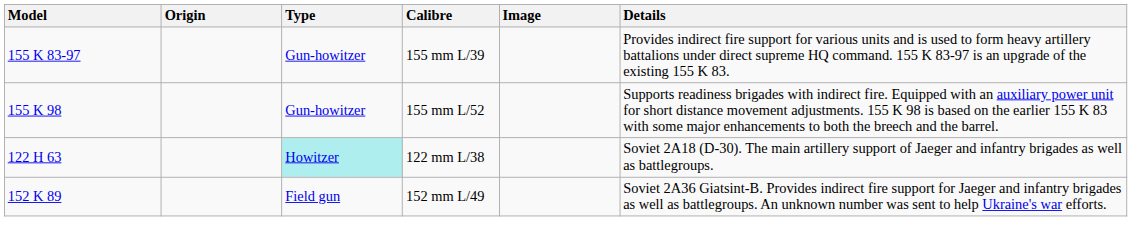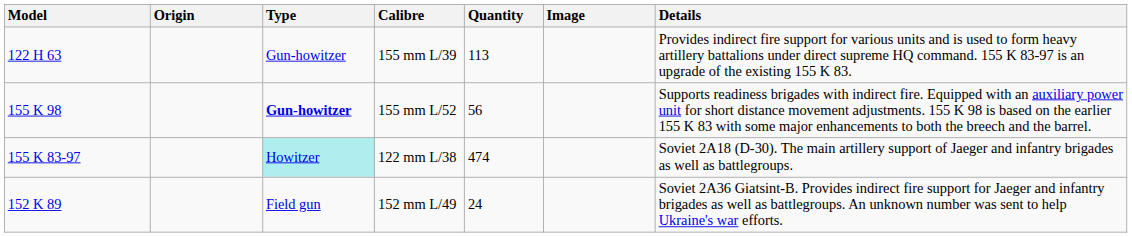 <table class="wikitable">
 <tr>
 <th style="text-align: left; width:13%;">Model</th>
 <th style="text-align: left; width:10%;">Origin</th>
 <th style="text-align: left; width:10%;">Type</th>
 <th style="text-align: left; width:8%;">Calibre</th>
+<th style="text-align: left; width:7%;">Quantity</th>
 <th style="text-align: left; width:10%;">Image</th>
 <th style="text-align: left; width:42%;">Details</th>
 </tr>
 <tr>
-<td><a href='#'>155 K 83-97</a></td>
+<td><a href='#'>122 H 63</a></td>
 <td></td>
 <td><a href='#'>Gun-howitzer</a></td>
 <td>155 mm L/39</td>
+<td>113</td>
 <td></td>
 <td>Provides indirect fire support for various units and is used to form heavy artillery battalions under direct supreme HQ command. 155 K 83-97 is an upgrade of the existing 155 K 83.</td>
 </tr>
 <tr>
 <td><a href='#'>155 K 98</a></td>
 <td></td>
-<td><a href='#'>Gun-howitzer</a></td>
+<td><strong><a href='#'>Gun-howitzer</a></strong></td>
 <td>155 mm L/52</td>
+<td>56</td>
 <td></td>
 <td>Supports readiness brigades with indirect fire. Equipped with an <a href='#'>auxiliary power unit</a> for short distance movement adjustments. 155 K 98 is based on the earlier 155 K 83 with some major enhancements to both the breech and the barrel.</td>
 </tr>
 <tr>
-<td><a href='#'>122 H 63</a></td>
+<td><a href='#'>155 K 83-97</a></td>
 <td></td>
 <td style="background: paleturquoise;"><a href='#'>Howitzer</a></td>
 <td>122 mm L/38</td>
+<td>474</td>
 <td></td>
 <td>Soviet 2A18 (D-30). The main artillery support of Jaeger and infantry brigades as well as battlegroups.</td>
 </tr>
 <tr>
 <td><a href='#'>152 K 89</a></td>
 <td></td>
 <td><a href='#'>Field gun</a></td>
 <td>152 mm L/49</td>
+<td>24</td>
 <td></td>
 <td>Soviet 2A36 Giatsint-B. Provides indirect fire support for Jaeger and infantry brigades as well as battlegroups. An unknown number was sent to help <a href='#'>Ukraine's war</a> efforts.</td>
 </tr>
 </table>
